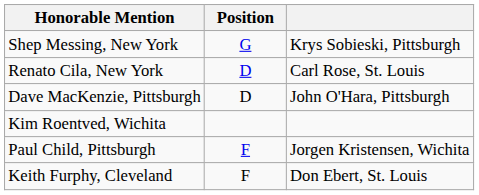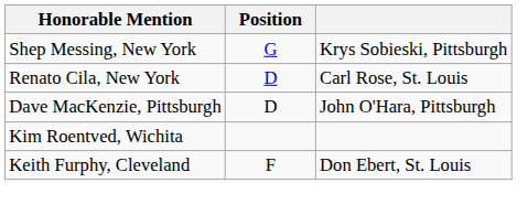 <table class="wikitable">
 <tr>
 <th>Honorable Mention</th>
 <th>  Position  </th>
 <th></th>
 </tr>
 <tr>
 <td>Shep Messing, New York</td>
 <td align=center><a href='#'>G</a></td>
 <td>Krys Sobieski, Pittsburgh</td>
 </tr>
 <tr>
 <td>Renato Cila, New York</td>
 <td align=center><a href='#'>D</a></td>
 <td>Carl Rose, St. Louis</td>
 </tr>
 <tr>
 <td>Dave MacKenzie, Pittsburgh</td>
 <td align=center>D</td>
 <td>John O'Hara, Pittsburgh</td>
 </tr>
 <tr>
 <td>Kim Roentved, Wichita</td>
 <td></td>
 <td></td>
 </tr>
 <tr>
-<td>Paul Child, Pittsburgh</td>
-<td align=center><a href='#'>F</a></td>
-<td>Jorgen Kristensen, Wichita</td>
-</tr>
-<tr>
 <td>Keith Furphy, Cleveland</td>
 <td align=center>F</td>
 <td>Don Ebert, St. Louis</td>
 </tr>
 </table>
